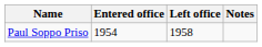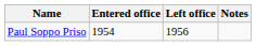 <table class="wikitable">
 <tr>
 <th>Name</th>
 <th>Entered office</th>
 <th>Left office</th>
 <th>Notes</th>
 </tr>
 <tr>
 <td><a href='#'>Paul Soppo Priso</a></td>
 <td>1954</td>
-<td>1958</td>
+<td>1956</td>
 <td></td>
 </tr>
 </table>
